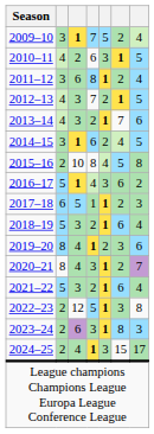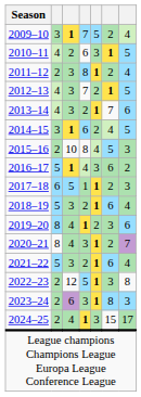 <table class="wikitable sortable" style="text-align:center;float:right;font-size:90%;margin-left:1em;clear:right">
 <tr>
 <th>Season</th>
 <th></th>
 <th></th>
 <th></th>
 <th></th>
 <th></th>
 <th></th>
 </tr>
 <tr>
 <td><a href='#'>2009–10</a></td>
 <td style="background:#ACE1AF">3</td>
 <td style="background:#FFE34D"><strong>1</strong></td>
 <td style="background:#97DEFF">7</td>
 <td style="background:#97DEFF">5</td>
 <td style="background:#ACE1AF">2</td>
 <td style="background:#D0F0C0">4</td>
 </tr>
 <tr>
 <td><a href='#'>2010–11</a></td>
 <td style="background:#D0F0C0">4</td>
 <td style="background:#ACE1AF">2</td>
 <td>6</td>
 <td style="background:#ACE1AF">3</td>
 <td style="background:#FFE34D"><strong>1</strong></td>
 <td style="background:#97DEFF">5</td>
 </tr>
 <tr>
 <td><a href='#'>2011–12</a></td>
+<td style="background:#ACE1AF">2</td>
 <td style="background:#ACE1AF">3</td>
-<td style="background:#ACE1AF">6</td>
 <td style="background:#97DEFF">8</td>
 <td style="background:#FFE34D"><strong>1</strong></td>
 <td style="background:#ACE1AF">2</td>
 <td style="background:#97DEFF">4</td>
 </tr>
 <tr>
 <td><a href='#'>2012–13</a></td>
 <td style="background:#D0F0C0">4</td>
 <td style="background:#ACE1AF">3</td>
 <td>7</td>
 <td style="background:#ACE1AF">2</td>
 <td style="background:#FFE34D"><strong>1</strong></td>
 <td style="background:#97DEFF">5</td>
 </tr>
 <tr>
 <td><a href='#'>2013–14</a></td>
 <td style="background:#D0F0C0">4</td>
 <td style="background:#ACE1AF">3</td>
 <td style="background:#ACE1AF">2</td>
 <td style="background:#FFE34D"><strong>1</strong></td>
 <td>7</td>
 <td style="background:#97DEFF">6</td>
 </tr>
 <tr>
 <td><a href='#'>2014–15</a></td>
 <td style="background:#ACE1AF">3</td>
 <td style="background:#FFE34D"><strong>1</strong></td>
 <td style="background:#97DEFF">6</td>
 <td style="background:#ACE1AF">2</td>
 <td style="background:#D0F0C0">4</td>
 <td style="background:#97DEFF">5</td>
 </tr>
 <tr>
 <td><a href='#'>2015–16</a></td>
 <td style="background:#ACE1AF">2</td>
 <td>10</td>
 <td>8</td>
 <td style="background:#D0F0C0">4</td>
 <td style="background:#97DEFF">5</td>
-<td style="background:#ACE1AF">8</td>
+<td style="background:#ACE1AF">3</td>
 </tr>
 <tr>
 <td><a href='#'>2016–17</a></td>
 <td style="background:#97DEFF">5</td>
 <td style="background:#FFE34D"><strong>1</strong></td>
 <td style="background:#D0F0C0">4</td>
 <td style="background:#ACE1AF">3</td>
 <td style="background:#ACE1AF">6</td>
 <td style="background:#ACE1AF">2</td>
 </tr>
 <tr>
 <td><a href='#'>2017–18</a></td>
 <td style="background:#97DEFF">6</td>
 <td style="background:#97DEFF">5</td>
 <td style="background:#ACE1AF">1</td>
 <td style="background:#FFE34D"><strong>1</strong></td>
 <td style="background:#ACE1AF">2</td>
 <td style="background:#ACE1AF">3</td>
 </tr>
 <tr>
 <td><a href='#'>2018–19</a></td>
 <td style="background:#97DEFF">5</td>
 <td style="background:#ACE1AF">3</td>
 <td style="background:#ACE1AF">2</td>
 <td style="background:#FFE34D"><strong>1</strong></td>
 <td style="background:#97DEFF">6</td>
 <td style="background:#ACE1AF">4</td>
 </tr>
 <tr>
 <td><a href='#'>2019–20</a></td>
 <td style="background:#97DEFF">8</td>
 <td style="background:#ACE1AF">4</td>
 <td style="background:#FFE34D"><strong>1</strong></td>
 <td style="background:#ACE1AF">2</td>
 <td style="background:#ACE1AF">3</td>
 <td style="background:#97DEFF">6</td>
 </tr>
 <tr>
 <td><a href='#'>2020–21</a></td>
 <td>8</td>
 <td style="background:#ACE1AF">4</td>
 <td style="background:#ACE1AF">3</td>
 <td style="background:#FFE34D"><strong>1</strong></td>
 <td style="background:#ACE1AF">2</td>
 <td style="background:#C39BD3">7</td>
 </tr>
 <tr>
 <td><a href='#'>2021–22</a></td>
 <td style="background:#97DEFF">5</td>
 <td style="background:#ACE1AF">3</td>
 <td style="background:#ACE1AF">2</td>
 <td style="background:#FFE34D"><strong>1</strong></td>
 <td style="background:#97DEFF">6</td>
 <td style="background:#ACE1AF">4</td>
 </tr>
 <tr>
 <td><a href='#'>2022–23</a></td>
 <td style="background:#ACE1AF">2</td>
 <td>12</td>
 <td style="background:#97DEFF">5</td>
 <td style="background:#FFE34D"><strong>1</strong></td>
 <td style="background:#ACE1AF">3</td>
 <td>8</td>
 </tr>
 <tr>
 <td><a href='#'>2023–24</a></td>
 <td style="background:#ACE1AF">2</td>
 <td style="background:#C39BD3">6</td>
 <td style="background:#ACE1AF">3</td>
 <td style="background:#FFE34D"><strong>1</strong></td>
 <td style="background:#97DEFF">8</td>
 <td style="background:#97DEFF">3</td>
 </tr>
 <tr>
 <td><a href='#'>2024–25</a></td>
 <td style="background:#ACE1AF">2</td>
 <td style="background:#ACE1AF">4</td>
 <td style="background:#FFE34D"><strong>1</strong></td>
 <td style="background:#ACE1AF">3</td>
 <td>15</td>
 <td style="background:#ACE1AF">17</td>
 </tr>
 <tr style="border-top:3px solid black" class="sortbottom">
 <td colspan="7"> League champions<br> Champions League<br> Europa League <br> Conference League</td>
 </tr>
 </table>
